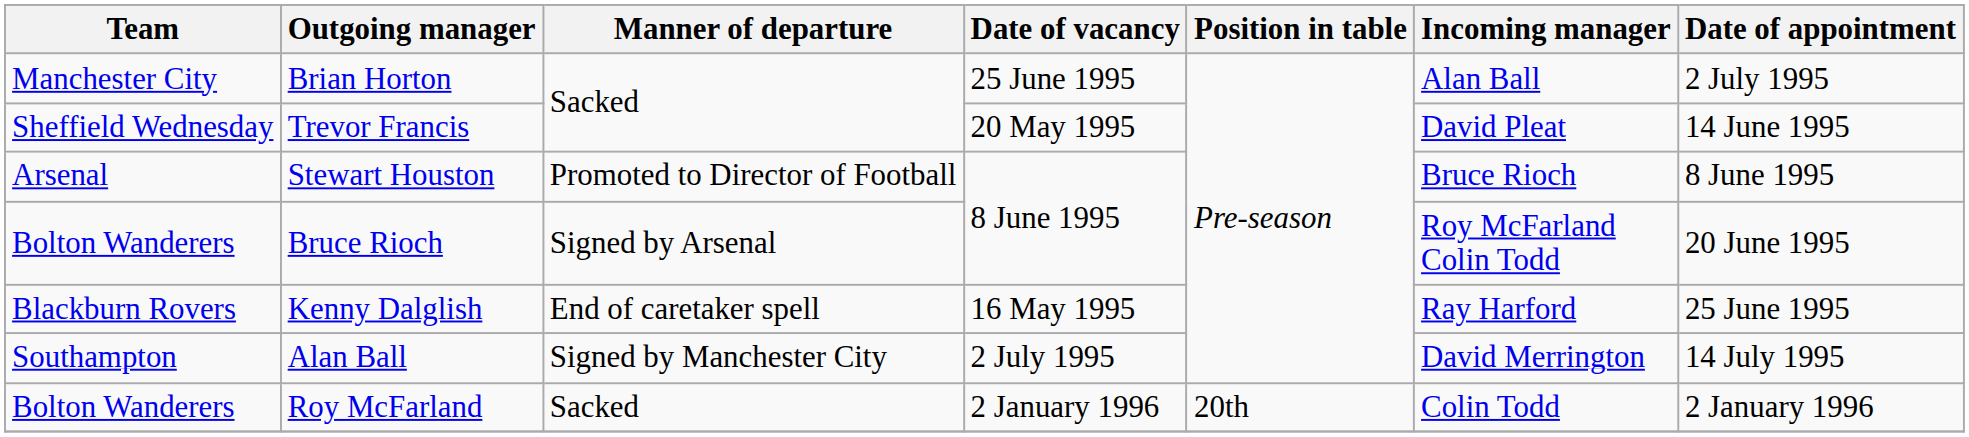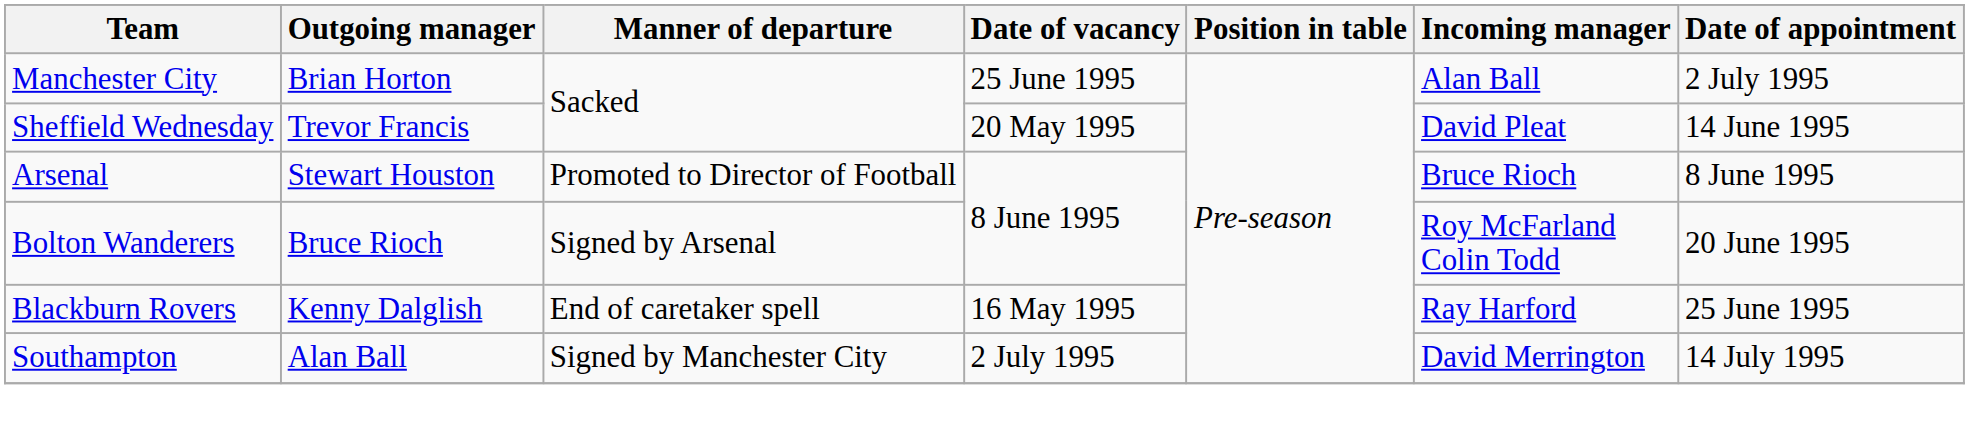 <table class="wikitable">
 <tr>
 <th>Team</th>
 <th>Outgoing manager</th>
 <th>Manner of departure</th>
 <th>Date of vacancy</th>
 <th>Position in table</th>
 <th>Incoming manager</th>
 <th>Date of appointment</th>
 </tr>
 <tr>
 <td><a href='#'>Manchester City</a></td>
 <td> <a href='#'>Brian Horton</a></td>
 <td rowspan=2>Sacked</td>
 <td>25 June 1995</td>
 <td rowspan=6><em>Pre-season</em></td>
 <td> <a href='#'>Alan Ball</a></td>
 <td>2 July 1995</td>
 </tr>
 <tr>
 <td><a href='#'>Sheffield Wednesday</a></td>
 <td> <a href='#'>Trevor Francis</a></td>
 <td>20 May 1995</td>
 <td> <a href='#'>David Pleat</a></td>
 <td>14 June 1995</td>
 </tr>
 <tr>
 <td><a href='#'>Arsenal</a></td>
 <td> <a href='#'>Stewart Houston</a></td>
 <td>Promoted to Director of Football</td>
 <td rowspan=2>8 June 1995</td>
 <td> <a href='#'>Bruce Rioch</a></td>
 <td>8 June 1995</td>
 </tr>
 <tr>
 <td><a href='#'>Bolton Wanderers</a></td>
 <td> <a href='#'>Bruce Rioch</a></td>
 <td>Signed by Arsenal</td>
 <td> <a href='#'>Roy McFarland</a><br> <a href='#'>Colin Todd</a></td>
 <td>20 June 1995</td>
 </tr>
 <tr>
 <td><a href='#'>Blackburn Rovers</a></td>
 <td> <a href='#'>Kenny Dalglish</a></td>
 <td>End of caretaker spell</td>
 <td>16 May 1995</td>
 <td> <a href='#'>Ray Harford</a></td>
 <td>25 June 1995</td>
 </tr>
 <tr>
 <td><a href='#'>Southampton</a></td>
 <td> <a href='#'>Alan Ball</a></td>
 <td>Signed by Manchester City</td>
 <td>2 July 1995</td>
 <td> <a href='#'>David Merrington</a></td>
 <td>14 July 1995</td>
 </tr>
 <tr>
-<td><a href='#'>Bolton Wanderers</a></td>
-<td> <a href='#'>Roy McFarland</a></td>
-<td>Sacked</td>
-<td>2 January 1996</td>
-<td>20th</td>
-<td> <a href='#'>Colin Todd</a></td>
-<td>2 January 1996</td>
-</tr>
-<tr>
 </tr>
 </table>
